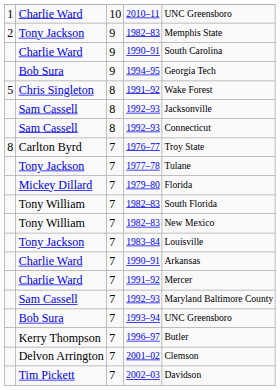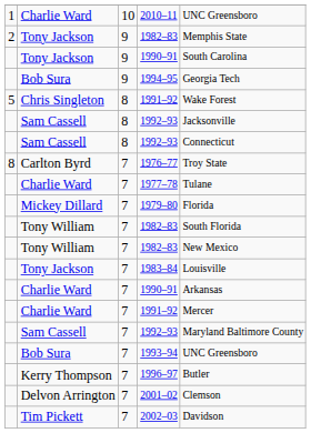 <table class="wikitable">
 <tr>
 </tr>
 <tr>
 <td>1</td>
 <td><a href='#'>Charlie Ward</a></td>
 <td>10</td>
 <td style="font-size:80%;"><a href='#'>2010–11</a></td>
 <td style="font-size:80%;">UNC Greensboro</td>
 </tr>
 <tr>
 <td>2</td>
 <td><a href='#'>Tony Jackson</a></td>
 <td>9</td>
 <td style="font-size:80%;"><a href='#'>1982–83</a></td>
 <td style="font-size:80%;">Memphis State</td>
 </tr>
 <tr>
 <td></td>
-<td><a href='#'>Charlie Ward</a></td>
+<td><a href='#'>Tony Jackson</a></td>
 <td>9</td>
 <td style="font-size:80%;"><a href='#'>1990–91</a></td>
 <td style="font-size:80%;">South Carolina</td>
 </tr>
 <tr>
 <td></td>
 <td><a href='#'>Bob Sura</a></td>
 <td>9</td>
 <td style="font-size:80%;"><a href='#'>1994–95</a></td>
 <td style="font-size:80%;">Georgia Tech</td>
 </tr>
 <tr>
 <td>5</td>
 <td><a href='#'>Chris Singleton</a></td>
 <td>8</td>
 <td style="font-size:80%;"><a href='#'>1991–92</a></td>
 <td style="font-size:80%;">Wake Forest</td>
 </tr>
 <tr>
 <td></td>
 <td><a href='#'>Sam Cassell</a></td>
 <td>8</td>
 <td style="font-size:80%;"><a href='#'>1992–93</a></td>
 <td style="font-size:80%;">Jacksonville</td>
 </tr>
 <tr>
 <td></td>
 <td><a href='#'>Sam Cassell</a></td>
 <td>8</td>
 <td style="font-size:80%;"><a href='#'>1992–93</a></td>
 <td style="font-size:80%;">Connecticut</td>
 </tr>
 <tr>
 <td>8</td>
 <td>Carlton Byrd</td>
 <td>7</td>
 <td style="font-size:80%;"><a href='#'>1976–77</a></td>
 <td style="font-size:80%;">Troy State</td>
 </tr>
 <tr>
 <td></td>
-<td><a href='#'>Tony Jackson</a></td>
+<td><a href='#'>Charlie Ward</a></td>
 <td>7</td>
 <td style="font-size:80%;"><a href='#'>1977–78</a></td>
 <td style="font-size:80%;">Tulane</td>
 </tr>
 <tr>
 <td></td>
 <td><a href='#'>Mickey Dillard</a></td>
 <td>7</td>
 <td style="font-size:80%;"><a href='#'>1979–80</a></td>
 <td style="font-size:80%;">Florida</td>
 </tr>
 <tr>
 <td></td>
 <td>Tony William</td>
 <td>7</td>
 <td style="font-size:80%;"><a href='#'>1982–83</a></td>
 <td style="font-size:80%;">South Florida</td>
 </tr>
 <tr>
 <td></td>
 <td>Tony William</td>
 <td>7</td>
 <td style="font-size:80%;"><a href='#'>1982–83</a></td>
 <td style="font-size:80%;">New Mexico</td>
 </tr>
 <tr>
 <td></td>
 <td><a href='#'>Tony Jackson</a></td>
 <td>7</td>
 <td style="font-size:80%;"><a href='#'>1983–84</a></td>
 <td style="font-size:80%;">Louisville</td>
 </tr>
 <tr>
 <td></td>
 <td><a href='#'>Charlie Ward</a></td>
 <td>7</td>
 <td style="font-size:80%;"><a href='#'>1990–91</a></td>
 <td style="font-size:80%;">Arkansas</td>
 </tr>
 <tr>
 <td></td>
 <td><a href='#'>Charlie Ward</a></td>
 <td>7</td>
 <td style="font-size:80%;"><a href='#'>1991–92</a></td>
 <td style="font-size:80%;">Mercer</td>
 </tr>
 <tr>
 <td></td>
 <td><a href='#'>Sam Cassell</a></td>
 <td>7</td>
 <td style="font-size:80%;"><a href='#'>1992–93</a></td>
 <td style="font-size:80%;">Maryland Baltimore County</td>
 </tr>
 <tr>
 <td></td>
 <td><a href='#'>Bob Sura</a></td>
 <td>7</td>
 <td style="font-size:80%;"><a href='#'>1993–94</a></td>
 <td style="font-size:80%;">UNC Greensboro</td>
 </tr>
 <tr>
 <td></td>
 <td>Kerry Thompson</td>
 <td>7</td>
 <td style="font-size:80%;"><a href='#'>1996–97</a></td>
 <td style="font-size:80%;">Butler</td>
 </tr>
 <tr>
 <td></td>
 <td>Delvon Arrington</td>
 <td>7</td>
 <td style="font-size:80%;"><a href='#'>2001–02</a></td>
 <td style="font-size:80%;">Clemson</td>
 </tr>
 <tr>
 <td></td>
 <td><a href='#'>Tim Pickett</a></td>
 <td>7</td>
 <td style="font-size:80%;"><a href='#'>2002–03</a></td>
 <td style="font-size:80%;">Davidson</td>
 </tr>
 </table>
